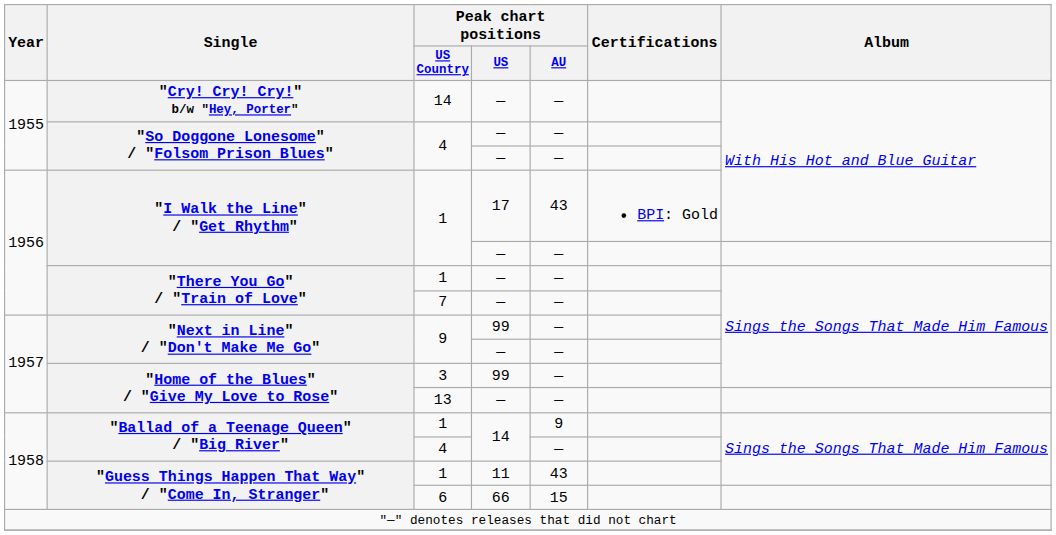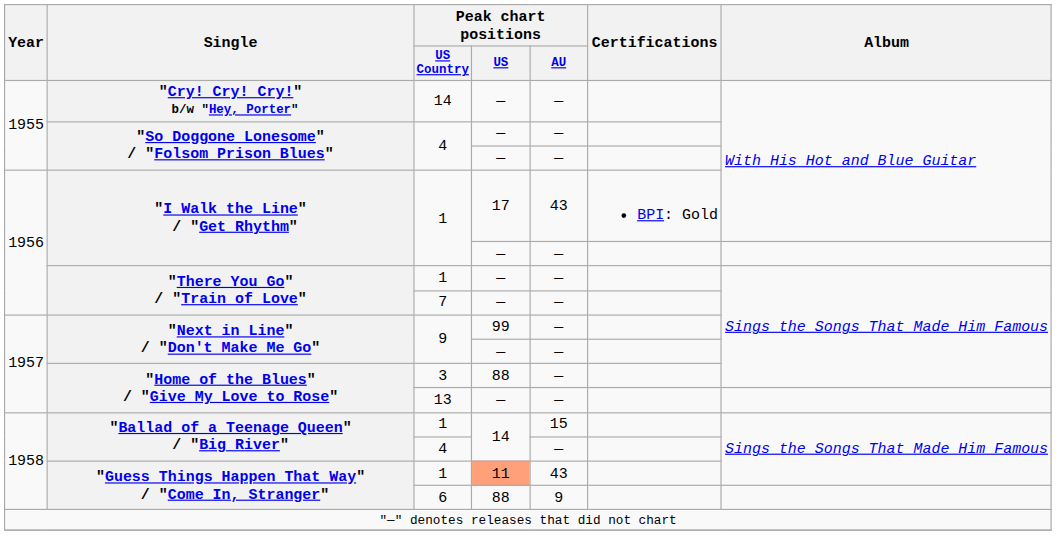 <table class="wikitable plainrowheaders" style="text-align:center;">
 <tr>
 <th rowspan="2">Year</th>
 <th rowspan="2" style="width:24em;">Single</th>
 <th colspan="3">Peak chart positions</th>
 <th rowspan="2">Certifications</th>
 <th rowspan="2">Album</th>
 </tr>
 <tr style="font-size:smaller;">
 <th width="45"><a href='#'>US Country</a><br></th>
 <th width="45"><a href='#'>US</a><br></th>
 <th width="45"><a href='#'>AU</a></th>
 </tr>
 <tr>
 <td rowspan="3">1955</td>
 <th scope="row">"<a href='#'>Cry! Cry! Cry!</a>"<br> <small>b/w "<a href='#'>Hey, Porter</a>"</small></th>
 <td>14</td>
 <td>—</td>
 <td>—</td>
 <td></td>
 <td align="left" rowspan="4"><em><a href='#'>With His Hot and Blue Guitar</a></em></td>
 </tr>
 <tr>
 <th scope="row" rowspan="2">"<a href='#'>So Doggone Lonesome</a>"<br>/ "<a href='#'>Folsom Prison Blues</a>"</th>
 <td rowspan="2">4</td>
 <td>—</td>
 <td>—</td>
 <td></td>
 </tr>
 <tr>
 <td>—</td>
 <td>—</td>
 <td></td>
 </tr>
 <tr>
 <td rowspan="4">1956</td>
 <th scope="row" rowspan="2">"<a href='#'>I Walk the Line</a>"<br> / "<a href='#'>Get Rhythm</a>"</th>
 <td rowspan="2">1</td>
 <td>17</td>
 <td>43</td>
 <td><br><ul><li><a href='#'>BPI</a>: Gold</li></ul></td>
 </tr>
 <tr>
 <td>—</td>
 <td>—</td>
 <td></td>
 </tr>
 <tr>
 <th scope="row" rowspan="2">"<a href='#'>There You Go</a>"<br>/ "<a href='#'>Train of Love</a>"</th>
 <td>1</td>
 <td>—</td>
 <td>—</td>
 <td></td>
 <td align="left" rowspan="5"><em><a href='#'>Sings the Songs That Made Him Famous</a></em></td>
 </tr>
 <tr>
 <td>7</td>
 <td>—</td>
 <td>—</td>
 <td></td>
 </tr>
 <tr>
 <td rowspan="4">1957</td>
 <th scope="row" rowspan="2">"<a href='#'>Next in Line</a>"<br>/ "<a href='#'>Don't Make Me Go</a>"</th>
 <td rowspan="2">9</td>
 <td>99</td>
 <td>—</td>
 <td></td>
 </tr>
 <tr>
 <td>—</td>
 <td>—</td>
 <td></td>
 </tr>
 <tr>
 <th scope="row" rowspan="2">"<a href='#'>Home of the Blues</a>"<br>/ "<a href='#'>Give My Love to Rose</a>"</th>
 <td>3</td>
-<td>99</td>
+<td>88</td>
 <td>—</td>
 <td></td>
 </tr>
 <tr>
 <td>13</td>
 <td>—</td>
 <td>—</td>
 <td></td>
 </tr>
 <tr>
 <td rowspan="4">1958</td>
 <th scope="row" rowspan="2">"<a href='#'>Ballad of a Teenage Queen</a>"<br>/ "<a href='#'>Big River</a>"</th>
 <td>1</td>
 <td rowspan="2">14</td>
-<td>9</td>
+<td>15</td>
 <td></td>
 <td align="left" rowspan="3"><em><a href='#'>Sings the Songs That Made Him Famous</a></em></td>
 </tr>
 <tr>
 <td>4</td>
 <td>—</td>
 <td></td>
 </tr>
 <tr>
 <th scope="row" rowspan="2">"<a href='#'>Guess Things Happen That Way</a>"<br> / "<a href='#'>Come In, Stranger</a>"</th>
 <td>1</td>
-<td>11</td>
+<td style="background: lightsalmon;">11</td>
 <td>43</td>
 <td></td>
 </tr>
 <tr>
 <td>6</td>
-<td>66</td>
-<td>15</td>
+<td>88</td>
+<td>9</td>
 <td></td>
 </tr>
 <tr>
 <td colspan="12" style="font-size:85%">"—" denotes releases that did not chart</td>
 </tr>
 <tr>
 </tr>
 </table>
